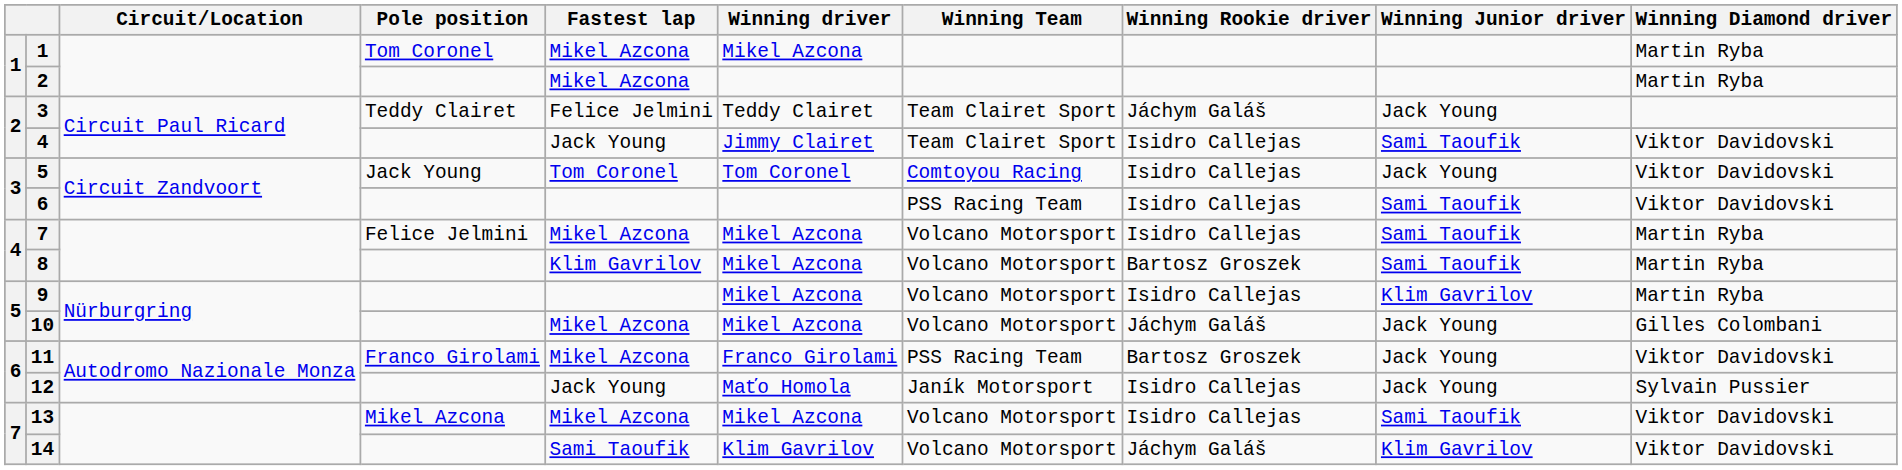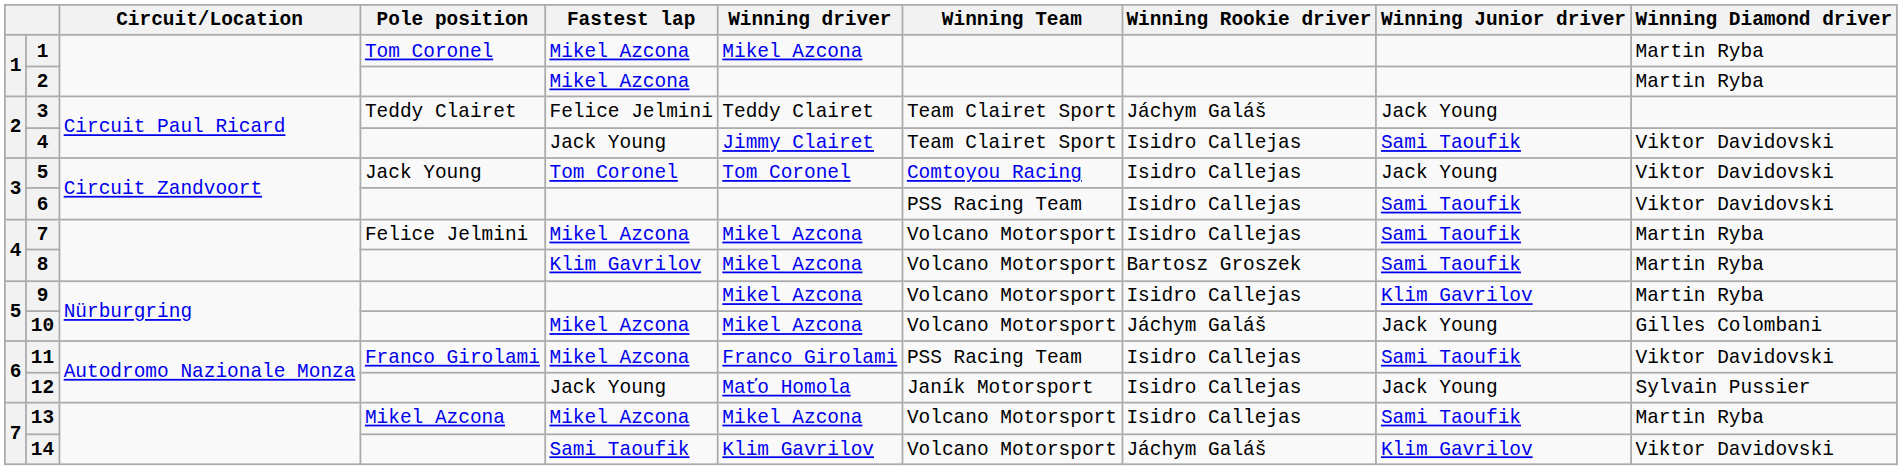 <table class="wikitable" style="font-size: 85%;">
 <tr>
 <th colspan="2"></th>
 <th>Circuit/Location</th>
 <th>Pole position</th>
 <th>Fastest lap</th>
 <th>Winning driver</th>
 <th>Winning Team</th>
 <th>Winning Rookie driver</th>
 <th>Winning Junior driver</th>
 <th>Winning Diamond driver</th>
 </tr>
 <tr>
 <th rowspan="2">1</th>
 <th>1</th>
 <td rowspan="2"></td>
 <td> <a href='#'>Tom Coronel</a></td>
 <td> <a href='#'>Mikel Azcona</a></td>
 <td> <a href='#'>Mikel Azcona</a></td>
 <td></td>
 <td></td>
 <td></td>
 <td> Martin Ryba</td>
 </tr>
 <tr>
 <th>2</th>
 <td></td>
 <td> <a href='#'>Mikel Azcona</a></td>
 <td></td>
 <td></td>
 <td></td>
 <td></td>
 <td> Martin Ryba</td>
 </tr>
 <tr>
 <th rowspan="2">2</th>
 <th>3</th>
 <td rowspan="2"> <a href='#'>Circuit Paul Ricard</a></td>
 <td> Teddy Clairet</td>
 <td> Felice Jelmini</td>
 <td> Teddy Clairet</td>
 <td> Team Clairet Sport</td>
 <td> Jáchym Galáš</td>
 <td> Jack Young</td>
 <td></td>
 </tr>
 <tr>
 <th>4</th>
 <td></td>
 <td> Jack Young</td>
 <td> <a href='#'>Jimmy Clairet</a></td>
 <td> Team Clairet Sport</td>
 <td> Isidro Callejas</td>
 <td> <a href='#'>Sami Taoufik</a></td>
 <td> Viktor Davidovski</td>
 </tr>
 <tr>
 <th rowspan="2">3</th>
 <th>5</th>
 <td rowspan="2"> <a href='#'>Circuit Zandvoort</a></td>
 <td> Jack Young</td>
 <td> <a href='#'>Tom Coronel</a></td>
 <td> <a href='#'>Tom Coronel</a></td>
 <td> <a href='#'>Comtoyou Racing</a></td>
 <td> Isidro Callejas</td>
 <td> Jack Young</td>
 <td> Viktor Davidovski</td>
 </tr>
 <tr>
 <th>6</th>
 <td></td>
 <td></td>
 <td></td>
 <td> PSS Racing Team</td>
 <td> Isidro Callejas</td>
 <td> <a href='#'>Sami Taoufik</a></td>
 <td> Viktor Davidovski</td>
 </tr>
 <tr>
 <th rowspan="2">4</th>
 <th>7</th>
 <td rowspan="2"></td>
 <td> Felice Jelmini</td>
 <td> <a href='#'>Mikel Azcona</a></td>
 <td> <a href='#'>Mikel Azcona</a></td>
 <td> Volcano Motorsport</td>
 <td> Isidro Callejas</td>
 <td> <a href='#'>Sami Taoufik</a></td>
 <td> Martin Ryba</td>
 </tr>
 <tr>
 <th>8</th>
 <td></td>
 <td> <a href='#'>Klim Gavrilov</a></td>
 <td> <a href='#'>Mikel Azcona</a></td>
 <td> Volcano Motorsport</td>
 <td> Bartosz Groszek</td>
 <td> <a href='#'>Sami Taoufik</a></td>
 <td> Martin Ryba</td>
 </tr>
 <tr>
 <th rowspan="2">5</th>
 <th>9</th>
 <td rowspan="2"> <a href='#'>Nürburgring</a></td>
 <td></td>
 <td></td>
 <td> <a href='#'>Mikel Azcona</a></td>
 <td> Volcano Motorsport</td>
 <td> Isidro Callejas</td>
 <td> <a href='#'>Klim Gavrilov</a></td>
 <td> Martin Ryba</td>
 </tr>
 <tr>
 <th>10</th>
 <td></td>
 <td> <a href='#'>Mikel Azcona</a></td>
 <td> <a href='#'>Mikel Azcona</a></td>
 <td> Volcano Motorsport</td>
 <td> Jáchym Galáš</td>
 <td> Jack Young</td>
 <td> Gilles Colombani</td>
 </tr>
 <tr>
 <th rowspan="2">6</th>
 <th>11</th>
 <td rowspan="2"> <a href='#'>Autodromo Nazionale Monza</a></td>
 <td> <a href='#'>Franco Girolami</a></td>
 <td> <a href='#'>Mikel Azcona</a></td>
 <td> <a href='#'>Franco Girolami</a></td>
 <td> PSS Racing Team</td>
-<td> Bartosz Groszek</td>
-<td> Jack Young</td>
+<td> Isidro Callejas</td>
+<td> <a href='#'>Sami Taoufik</a></td>
 <td> Viktor Davidovski</td>
 </tr>
 <tr>
 <th>12</th>
 <td></td>
 <td> Jack Young</td>
 <td> <a href='#'>Maťo Homola</a></td>
 <td> Janík Motorsport</td>
 <td> Isidro Callejas</td>
 <td> Jack Young</td>
 <td> Sylvain Pussier</td>
 </tr>
 <tr>
 <th rowspan="2">7</th>
 <th>13</th>
 <td rowspan="2"></td>
 <td> <a href='#'>Mikel Azcona</a></td>
 <td> <a href='#'>Mikel Azcona</a></td>
 <td> <a href='#'>Mikel Azcona</a></td>
 <td> Volcano Motorsport</td>
 <td> Isidro Callejas</td>
 <td> <a href='#'>Sami Taoufik</a></td>
-<td> Viktor Davidovski</td>
+<td> Martin Ryba</td>
 </tr>
 <tr>
 <th>14</th>
 <td></td>
 <td> <a href='#'>Sami Taoufik</a></td>
 <td> <a href='#'>Klim Gavrilov</a></td>
 <td> Volcano Motorsport</td>
 <td> Jáchym Galáš</td>
 <td> <a href='#'>Klim Gavrilov</a></td>
 <td> Viktor Davidovski</td>
 </tr>
 </table>
